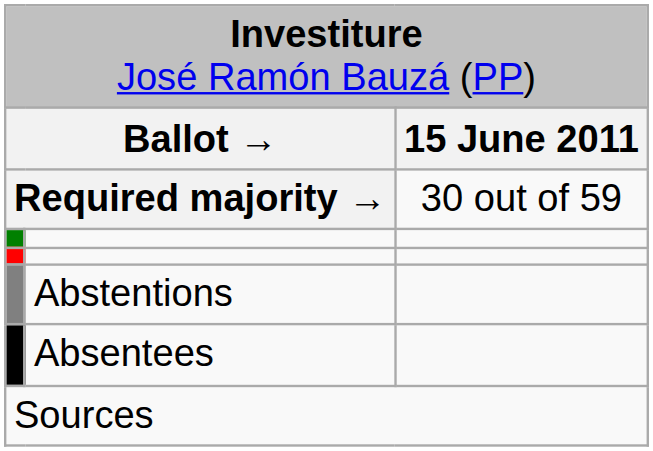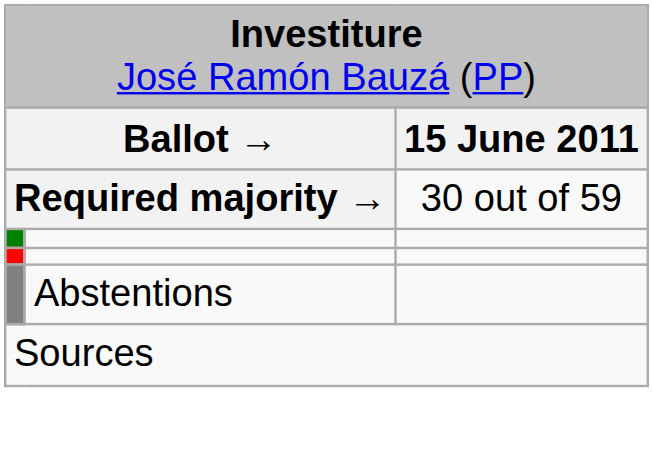 <table class="wikitable" style="text-align:center;">
 <tr>
 <td colspan="3" align="center" bgcolor="#C0C0C0"><strong>Investiture</strong><br><a href='#'>José Ramón Bauzá</a> (<a href='#'>PP</a>)</td>
 </tr>
 <tr>
 <th colspan="2" width="150px">Ballot →</th>
 <th>15 June 2011</th>
 </tr>
 <tr>
 <th colspan="2">Required majority →</th>
 <td>30 out of 59 </td>
 </tr>
 <tr>
 <th width="1px" style="background:green;"></th>
 <td align="left"></td>
 <td></td>
 </tr>
 <tr>
 <th style="color:inherit;background:red;"></th>
 <td align="left"></td>
 <td></td>
 </tr>
 <tr>
 <th style="color:inherit;background:gray;"></th>
 <td align="left"><span>Abstentions</span></td>
 <td></td>
 </tr>
 <tr>
-<th style="color:inherit;background:black;"></th>
-<td align="left"><span>Absentees</span></td>
-<td></td>
-</tr>
-<tr>
 <td align="left" colspan="3">Sources</td>
 </tr>
 </table>
